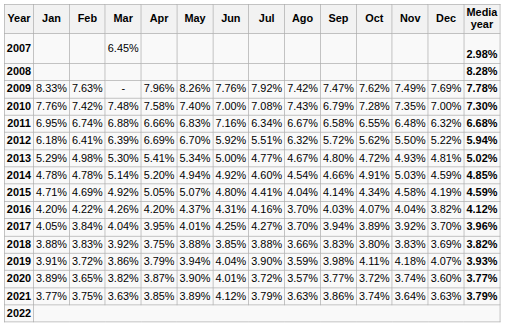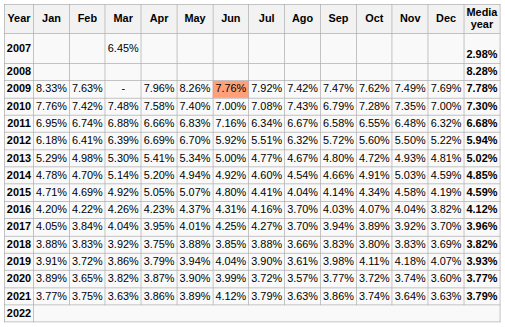 <table class="wikitable sortable" style="text-align:center">
 <tr>
 <th>Year</th>
 <th>Jan</th>
 <th>Feb</th>
 <th>Mar</th>
 <th>Apr</th>
 <th>May</th>
 <th>Jun</th>
 <th>Jul</th>
 <th>Ago</th>
 <th>Sep</th>
 <th>Oct</th>
 <th>Nov</th>
 <th>Dec</th>
 <th>Media<br>year</th>
 </tr>
 <tr>
 <td><strong>2007</strong></td>
 <td></td>
 <td></td>
 <td>6.45%</td>
 <td></td>
 <td></td>
 <td></td>
 <td></td>
 <td></td>
 <td></td>
 <td></td>
 <td></td>
 <td></td>
 <td><br><strong>2.98%</strong></td>
 </tr>
 <tr>
 <td><strong>2008</strong></td>
 <td></td>
 <td></td>
 <td></td>
 <td></td>
 <td></td>
 <td></td>
 <td></td>
 <td></td>
 <td></td>
 <td></td>
 <td></td>
 <td></td>
 <td><strong>8.28%</strong></td>
 </tr>
 <tr>
 <td><strong>2009</strong></td>
 <td>8.33%</td>
 <td>7.63%</td>
 <td>-</td>
 <td>7.96%</td>
 <td>8.26%</td>
-<td>7.76%</td>
+<td style="background: lightsalmon;">7.76%</td>
 <td>7.92%</td>
 <td>7.42%</td>
 <td>7.47%</td>
 <td>7.62%</td>
 <td>7.49%</td>
 <td>7.69%</td>
 <td><strong>7.78%</strong></td>
 </tr>
 <tr>
 <td><strong>2010</strong></td>
 <td>7.76%</td>
 <td>7.42%</td>
 <td>7.48%</td>
 <td>7.58%</td>
 <td>7.40%</td>
 <td>7.00%</td>
 <td>7.08%</td>
 <td>7.43%</td>
 <td>6.79%</td>
 <td>7.28%</td>
 <td>7.35%</td>
 <td>7.00%</td>
 <td><strong>7.30%</strong></td>
 </tr>
 <tr>
 <td><strong>2011</strong></td>
 <td>6.95%</td>
 <td>6.74%</td>
 <td>6.88%</td>
 <td>6.66%</td>
 <td>6.83%</td>
 <td>7.16%</td>
 <td>6.34%</td>
 <td>6.67%</td>
 <td>6.58%</td>
 <td>6.55%</td>
 <td>6.48%</td>
 <td>6.32%</td>
 <td><strong>6.68%</strong></td>
 </tr>
 <tr>
 <td><strong>2012</strong></td>
 <td>6.18%</td>
 <td>6.41%</td>
 <td>6.39%</td>
 <td>6.69%</td>
 <td>6.70%</td>
 <td>5.92%</td>
 <td>5.51%</td>
 <td>6.32%</td>
 <td>5.72%</td>
-<td>5.62%</td>
+<td>5.60%</td>
 <td>5.50%</td>
 <td>5.22%</td>
 <td><strong>5.94%</strong></td>
 </tr>
 <tr>
 <td><strong>2013</strong></td>
 <td>5.29%</td>
 <td>4.98%</td>
 <td>5.30%</td>
 <td>5.41%</td>
 <td>5.34%</td>
 <td>5.00%</td>
 <td>4.77%</td>
 <td>4.67%</td>
 <td>4.80%</td>
 <td>4.72%</td>
 <td>4.93%</td>
 <td>4.81%</td>
 <td><strong>5.02%</strong></td>
 </tr>
 <tr>
 <td><strong>2014</strong></td>
 <td>4.78%</td>
-<td>4.78%</td>
+<td>4.70%</td>
 <td>5.14%</td>
 <td>5.20%</td>
 <td>4.94%</td>
 <td>4.92%</td>
 <td>4.60%</td>
 <td>4.54%</td>
 <td>4.66%</td>
 <td>4.91%</td>
 <td>5.03%</td>
 <td>4.59%</td>
 <td><strong>4.85%</strong></td>
 </tr>
 <tr>
 <td><strong>2015</strong></td>
 <td>4.71%</td>
 <td>4.69%</td>
 <td>4.92%</td>
 <td>5.05%</td>
 <td>5.07%</td>
 <td>4.80%</td>
 <td>4.41%</td>
 <td>4.04%</td>
 <td>4.14%</td>
 <td>4.34%</td>
 <td>4.58%</td>
 <td>4.19%</td>
 <td><strong>4.59%</strong></td>
 </tr>
 <tr>
 <td><strong>2016</strong></td>
 <td>4.20%</td>
 <td>4.22%</td>
 <td>4.26%</td>
-<td>4.20%</td>
+<td>4.23%</td>
 <td>4.37%</td>
 <td>4.31%</td>
 <td>4.16%</td>
 <td>3.70%</td>
 <td>4.03%</td>
 <td>4.07%</td>
 <td>4.04%</td>
 <td>3.82%</td>
 <td><strong>4.12%</strong></td>
 </tr>
 <tr>
 <td><strong>2017</strong></td>
 <td>4.05%</td>
 <td>3.84%</td>
 <td>4.04%</td>
 <td>3.95%</td>
 <td>4.01%</td>
 <td>4.25%</td>
 <td>4.27%</td>
 <td>3.70%</td>
 <td>3.94%</td>
 <td>3.89%</td>
 <td>3.92%</td>
 <td>3.70%</td>
 <td><strong>3.96%</strong></td>
 </tr>
 <tr>
 <td><strong>2018</strong></td>
 <td>3.88%</td>
 <td>3.83%</td>
 <td>3.92%</td>
 <td>3.75%</td>
 <td>3.88%</td>
 <td>3.85%</td>
 <td>3.88%</td>
 <td>3.66%</td>
 <td>3.83%</td>
 <td>3.80%</td>
 <td>3.83%</td>
 <td>3.69%</td>
 <td><strong>3.82%</strong></td>
 </tr>
 <tr>
 <td><strong>2019</strong></td>
 <td>3.91%</td>
 <td>3.72%</td>
 <td>3.86%</td>
 <td>3.79%</td>
 <td>3.94%</td>
 <td>4.04%</td>
 <td>3.90%</td>
-<td>3.59%</td>
+<td>3.61%</td>
 <td>3.98%</td>
 <td>4.11%</td>
 <td>4.18%</td>
 <td>4.07%</td>
 <td><strong>3.93%</strong></td>
 </tr>
 <tr>
 <td><strong>2020</strong></td>
 <td>3.89%</td>
 <td>3.65%</td>
 <td>3.82%</td>
 <td>3.87%</td>
 <td>3.90%</td>
-<td>4.01%</td>
+<td>3.99%</td>
 <td>3.72%</td>
 <td>3.57%</td>
 <td>3.77%</td>
 <td>3.72%</td>
 <td>3.74%</td>
 <td>3.60%</td>
 <td><strong>3.77%</strong></td>
 </tr>
 <tr>
 <td><strong>2021</strong></td>
 <td>3.77%</td>
 <td>3.75%</td>
 <td>3.63%</td>
-<td>3.85%</td>
+<td>3.86%</td>
 <td>3.89%</td>
 <td>4.12%</td>
 <td>3.79%</td>
 <td>3.63%</td>
 <td>3.86%</td>
 <td>3.74%</td>
 <td>3.64%</td>
 <td>3.63%</td>
 <td><strong>3.79%</strong></td>
 </tr>
 <tr>
 <td><strong>2022</strong></td>
 </tr>
 </table>
